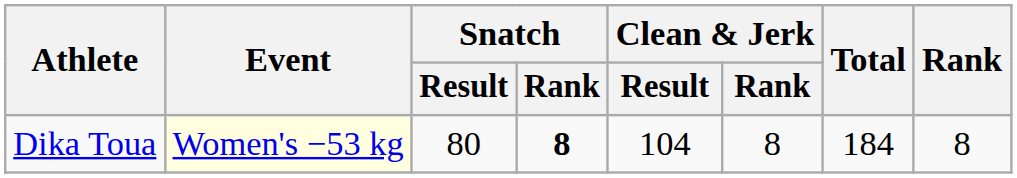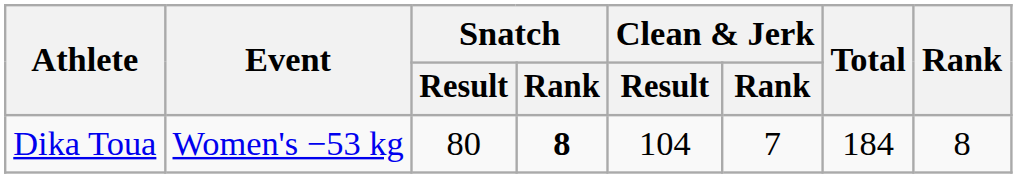 <table class="wikitable" style="font-size:90%">
 <tr>
 <th rowspan="2">Athlete</th>
 <th rowspan="2">Event</th>
 <th colspan="2">Snatch</th>
 <th colspan="2">Clean & Jerk</th>
 <th rowspan="2">Total</th>
 <th rowspan="2">Rank</th>
 </tr>
 <tr style="font-size:95%">
 <th>Result</th>
 <th>Rank</th>
 <th>Result</th>
 <th>Rank</th>
 </tr>
 <tr align=center>
 <td align=left><a href='#'>Dika Toua</a></td>
-<td align=left style="background: lightyellow;"><a href='#'>Women's −53 kg</a></td>
+<td align=left><a href='#'>Women's −53 kg</a></td>
 <td>80</td>
 <td><strong>8</strong></td>
 <td>104</td>
-<td>8</td>
+<td>7</td>
 <td>184</td>
 <td>8</td>
 </tr>
 </table>
